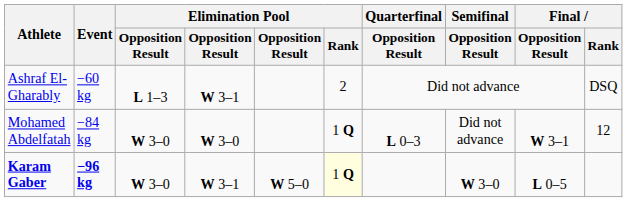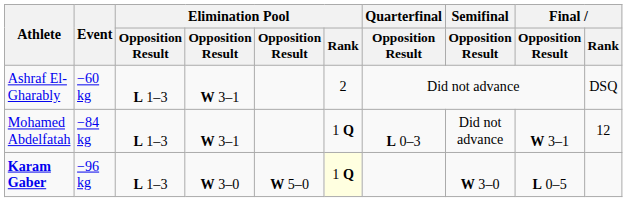 <table class="wikitable" style="font-size:90%">
 <tr>
 <th rowspan="2">Athlete</th>
 <th rowspan="2">Event</th>
 <th colspan=4>Elimination Pool</th>
 <th>Quarterfinal</th>
 <th>Semifinal</th>
 <th colspan=2>Final / </th>
 </tr>
 <tr style="font-size: 95%">
 <th>Opposition<br>Result</th>
 <th>Opposition<br>Result</th>
 <th>Opposition<br>Result</th>
 <th>Rank</th>
 <th>Opposition<br>Result</th>
 <th>Opposition<br>Result</th>
 <th>Opposition<br>Result</th>
 <th>Rank</th>
 </tr>
 <tr align=center>
 <td align=left><a href='#'>Ashraf El-Gharably</a></td>
 <td align=left><a href='#'>−60 kg</a></td>
 <td><br><strong>L</strong> 1–3 <sup></sup></td>
 <td><br><strong>W</strong> 3–1 <sup></sup></td>
 <td></td>
 <td>2</td>
 <td colspan=3>Did not advance</td>
 <td>DSQ</td>
 </tr>
 <tr align=center>
 <td align=left><a href='#'>Mohamed Abdelfatah</a></td>
 <td align=left><a href='#'>−84 kg</a></td>
-<td><br><strong>W</strong> 3–0 <sup></sup></td>
-<td><br><strong>W</strong> 3–0 <sup></sup></td>
+<td><br><strong>L</strong> 1–3 <sup></sup></td>
+<td><br><strong>W</strong> 3–1 <sup></sup></td>
 <td></td>
 <td>1 <strong>Q</strong></td>
 <td><br><strong>L</strong> 0–3 <sup></sup></td>
 <td>Did not advance</td>
 <td><br><strong>W</strong> 3–1 <sup></sup></td>
 <td>12</td>
 </tr>
 <tr align=center>
 <td align=left><strong><a href='#'>Karam Gaber</a></strong></td>
-<td align=left><strong><a href='#'>−96 kg</a></strong></td>
+<td align=left><a href='#'>−96 kg</a></td>
+<td><br><strong>L</strong> 1–3 <sup></sup></td>
 <td><br><strong>W</strong> 3–0 <sup></sup></td>
-<td><br><strong>W</strong> 3–1 <sup></sup></td>
 <td><br><strong>W</strong> 5–0 <sup></sup></td>
 <td style="background: lightyellow;">1 <strong>Q</strong></td>
 <td></td>
 <td><br><strong>W</strong> 3–0 <sup></sup></td>
 <td><br><strong>L</strong> 0–5 <sup></sup></td>
 <td></td>
 </tr>
 </table>
